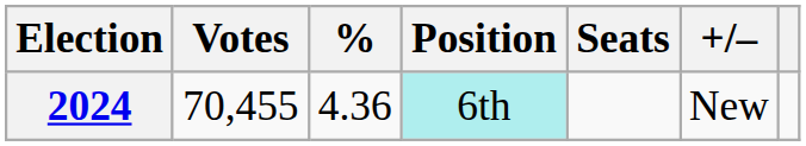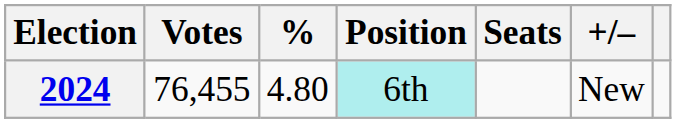 <table class="wikitable" style="text-align:center">
 <tr>
 <th>Election</th>
 <th>Votes</th>
 <th>%</th>
 <th>Position</th>
 <th>Seats</th>
 <th>+/–</th>
 <th></th>
 </tr>
 <tr>
 <th><a href='#'>2024</a></th>
-<td>70,455</td>
-<td>4.36</td>
+<td>76,455</td>
+<td>4.80</td>
 <td style="background: paleturquoise;"> 6th</td>
 <td></td>
 <td>New</td>
 <td></td>
 </tr>
 </table>
